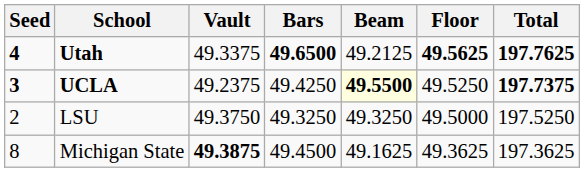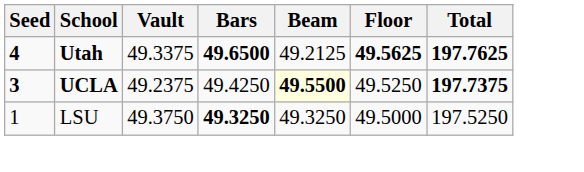 <table class="wikitable">
 <tr>
 <th>Seed</th>
 <th>School</th>
 <th>Vault</th>
 <th>Bars</th>
 <th>Beam</th>
 <th>Floor</th>
 <th>Total</th>
 </tr>
 <tr>
 <td><strong>4</strong></td>
 <td><strong>Utah</strong></td>
 <td>49.3375</td>
 <td><strong>49.6500</strong></td>
 <td>49.2125</td>
 <td><strong>49.5625</strong></td>
 <td><strong>197.7625</strong></td>
 </tr>
 <tr>
 <td><strong>3</strong></td>
 <td><strong>UCLA</strong></td>
 <td>49.2375</td>
 <td>49.4250</td>
 <td style="background: lightyellow;"><strong>49.5500</strong></td>
 <td>49.5250</td>
 <td><strong>197.7375</strong></td>
 </tr>
 <tr>
-<td>2</td>
+<td>1</td>
 <td>LSU</td>
 <td>49.3750</td>
-<td>49.3250</td>
+<td><strong>49.3250</strong></td>
 <td>49.3250</td>
 <td>49.5000</td>
 <td>197.5250</td>
 </tr>
-<tr>
-<td>8</td>
-<td>Michigan State</td>
-<td><strong>49.3875</strong></td>
-<td>49.4500</td>
-<td>49.1625</td>
-<td>49.3625</td>
-<td>197.3625</td>
-</tr>
 </table>
